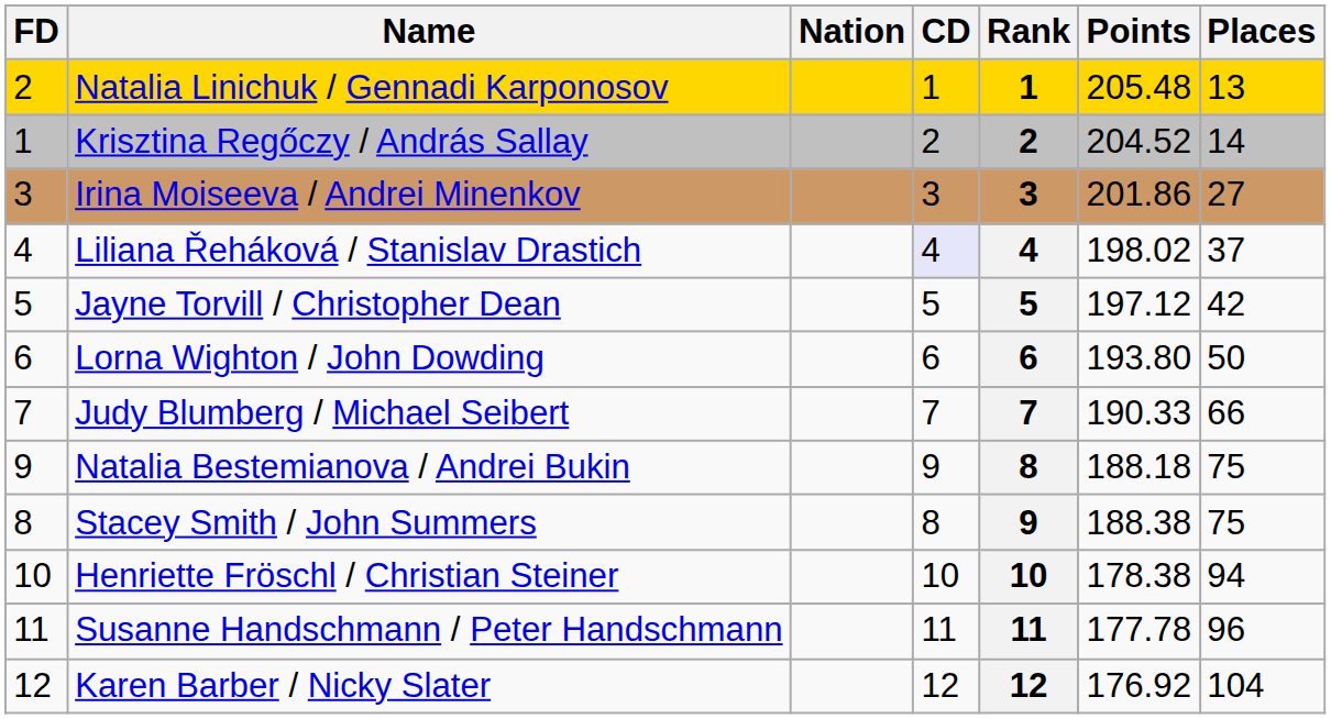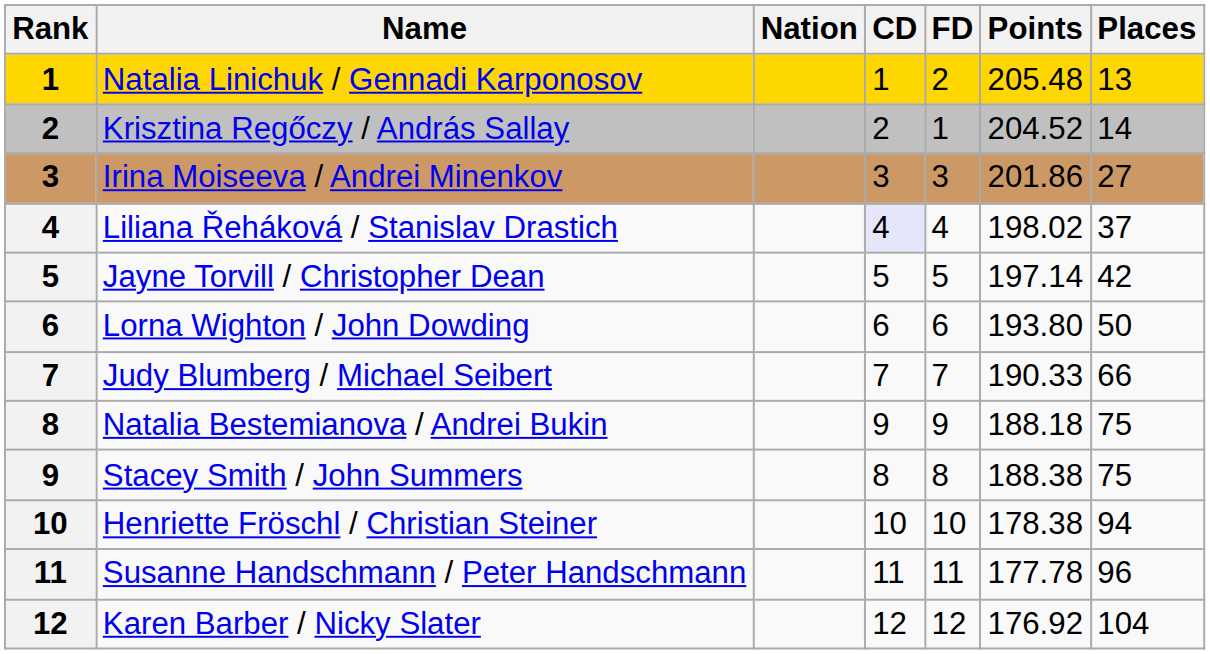 <table class="wikitable">
 <tr>
-<th>FD</th>
+<th>Rank</th>
 <th>Name</th>
 <th>Nation</th>
 <th>CD</th>
-<th>Rank</th>
+<th>FD</th>
 <th>Points</th>
 <th>Places</th>
 </tr>
 <tr bgcolor="gold">
-<td>2</td>
+<td align="center"><strong>1</strong></td>
 <td><a href='#'>Natalia Linichuk</a> / <a href='#'>Gennadi Karponosov</a></td>
 <td></td>
 <td>1</td>
-<td align="center"><strong>1</strong></td>
+<td>2</td>
 <td>205.48</td>
 <td>13</td>
 </tr>
 <tr bgcolor="silver">
-<td>1</td>
+<td align="center"><strong>2</strong></td>
 <td><a href='#'>Krisztina Regőczy</a> / <a href='#'>András Sallay</a></td>
 <td></td>
 <td>2</td>
-<td align="center"><strong>2</strong></td>
+<td>1</td>
 <td>204.52</td>
 <td>14</td>
 </tr>
 <tr bgcolor="cc9966">
-<td>3</td>
+<td align="center"><strong>3</strong></td>
 <td><a href='#'>Irina Moiseeva</a> / <a href='#'>Andrei Minenkov</a></td>
 <td></td>
 <td>3</td>
-<td align="center"><strong>3</strong></td>
+<td>3</td>
 <td>201.86</td>
 <td>27</td>
 </tr>
 <tr>
-<td>4</td>
+<th>4</th>
 <td><a href='#'>Liliana Řeháková</a> / <a href='#'>Stanislav Drastich</a></td>
 <td></td>
 <td style="background: lavender;">4</td>
-<th>4</th>
+<td>4</td>
 <td>198.02</td>
 <td>37</td>
 </tr>
 <tr>
-<td>5</td>
+<th>5</th>
 <td><a href='#'>Jayne Torvill</a> / <a href='#'>Christopher Dean</a></td>
 <td></td>
 <td>5</td>
-<th>5</th>
-<td>197.12</td>
+<td>5</td>
+<td>197.14</td>
 <td>42</td>
 </tr>
 <tr>
-<td>6</td>
+<th>6</th>
 <td><a href='#'>Lorna Wighton</a> / <a href='#'>John Dowding</a></td>
 <td></td>
 <td>6</td>
-<th>6</th>
+<td>6</td>
 <td>193.80</td>
 <td>50</td>
 </tr>
 <tr>
-<td>7</td>
+<th>7</th>
 <td><a href='#'>Judy Blumberg</a> / <a href='#'>Michael Seibert</a></td>
 <td></td>
 <td>7</td>
-<th>7</th>
+<td>7</td>
 <td>190.33</td>
 <td>66</td>
 </tr>
 <tr>
-<td>9</td>
+<th>8</th>
 <td><a href='#'>Natalia Bestemianova</a> / <a href='#'>Andrei Bukin</a></td>
 <td></td>
 <td>9</td>
-<th>8</th>
+<td>9</td>
 <td>188.18</td>
 <td>75</td>
 </tr>
 <tr>
-<td>8</td>
+<th>9</th>
 <td><a href='#'>Stacey Smith</a> / <a href='#'>John Summers</a></td>
 <td></td>
 <td>8</td>
-<th>9</th>
+<td>8</td>
 <td>188.38</td>
 <td>75</td>
 </tr>
 <tr>
-<td>10</td>
+<th>10</th>
 <td><a href='#'>Henriette Fröschl</a> / <a href='#'>Christian Steiner</a></td>
 <td></td>
 <td>10</td>
-<th>10</th>
+<td>10</td>
 <td>178.38</td>
 <td>94</td>
 </tr>
 <tr>
-<td>11</td>
+<th>11</th>
 <td><a href='#'>Susanne Handschmann</a> / <a href='#'>Peter Handschmann</a></td>
 <td></td>
 <td>11</td>
-<th>11</th>
+<td>11</td>
 <td>177.78</td>
 <td>96</td>
 </tr>
 <tr>
-<td>12</td>
+<th>12</th>
 <td><a href='#'>Karen Barber</a> / <a href='#'>Nicky Slater</a></td>
 <td></td>
 <td>12</td>
-<th>12</th>
+<td>12</td>
 <td>176.92</td>
 <td>104</td>
 </tr>
 </table>
